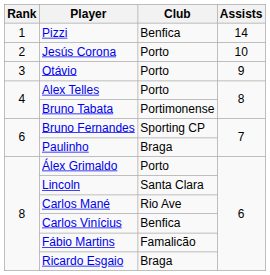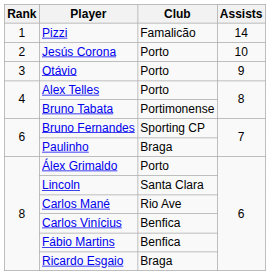 <table class="wikitable" style="text-align:center;">
 <tr>
 <th>Rank</th>
 <th>Player</th>
 <th>Club</th>
 <th>Assists</th>
 </tr>
 <tr>
 <td>1</td>
 <td align="left"> <a href='#'>Pizzi</a></td>
-<td align="left">Benfica</td>
+<td align="left">Famalicão</td>
 <td>14</td>
 </tr>
 <tr>
 <td>2</td>
 <td align="left"> <a href='#'>Jesús Corona</a></td>
 <td align="left">Porto</td>
 <td>10</td>
 </tr>
 <tr>
 <td>3</td>
 <td align="left"> <a href='#'>Otávio</a></td>
 <td align="left">Porto</td>
 <td>9</td>
 </tr>
 <tr>
 <td rowspan="2">4</td>
 <td align="left"> <a href='#'>Alex Telles</a></td>
 <td align="left">Porto</td>
 <td rowspan="2">8</td>
 </tr>
 <tr>
 <td align="left"> <a href='#'>Bruno Tabata</a></td>
 <td align="left">Portimonense</td>
 </tr>
 <tr>
 <td rowspan="2">6</td>
 <td align="left"> <a href='#'>Bruno Fernandes</a></td>
 <td align="left">Sporting CP</td>
 <td rowspan="2">7</td>
 </tr>
 <tr>
 <td align="left"> <a href='#'>Paulinho</a></td>
 <td align="left">Braga</td>
 </tr>
 <tr>
 <td rowspan="6">8</td>
 <td align="left"> <a href='#'>Álex Grimaldo</a></td>
 <td align="left">Porto</td>
 <td rowspan="6">6</td>
 </tr>
 <tr>
 <td align="left"> <a href='#'>Lincoln</a></td>
 <td align="left">Santa Clara</td>
 </tr>
 <tr>
 <td align="left"> <a href='#'>Carlos Mané</a></td>
 <td align="left">Rio Ave</td>
 </tr>
 <tr>
 <td align="left"> <a href='#'>Carlos Vinícius</a></td>
 <td align="left">Benfica</td>
 </tr>
 <tr>
 <td align="left"> <a href='#'>Fábio Martins</a></td>
-<td align="left">Famalicão</td>
+<td align="left">Benfica</td>
 </tr>
 <tr>
 <td align="left"> <a href='#'>Ricardo Esgaio</a></td>
 <td align="left">Braga</td>
 </tr>
 </table>
